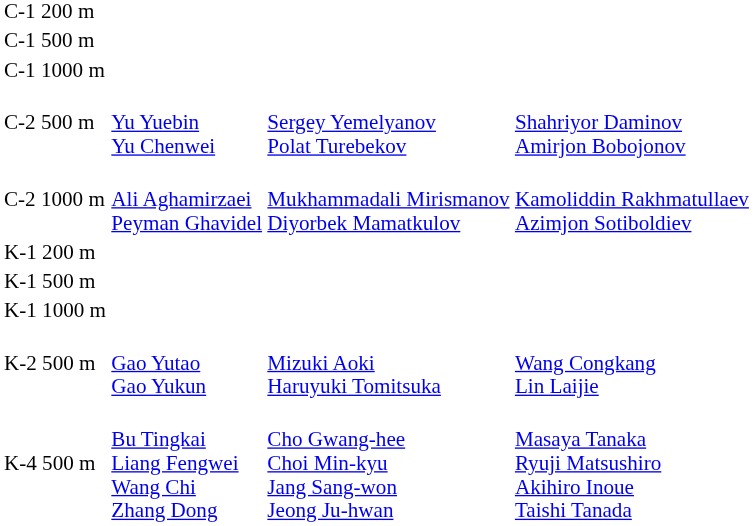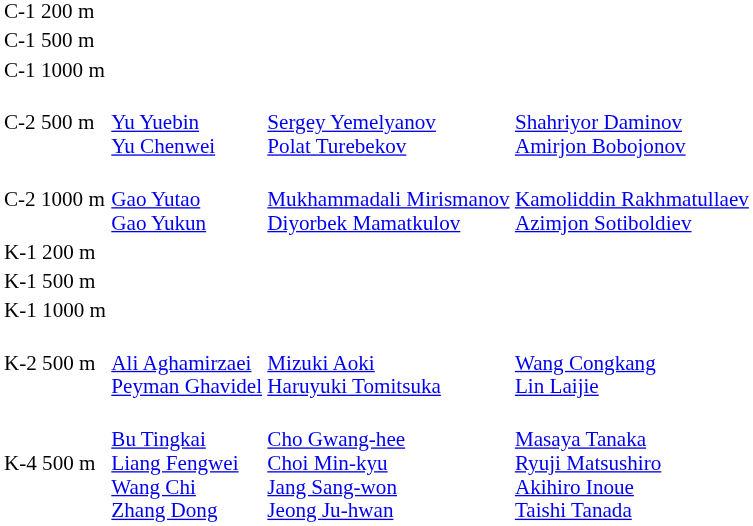 <table>
 <tr>
 <td>C-1 200 m</td>
 <td></td>
 <td></td>
 <td></td>
 </tr>
 <tr>
 <td>C-1 500 m</td>
 <td></td>
 <td></td>
 <td></td>
 </tr>
 <tr>
 <td>C-1 1000 m</td>
 <td></td>
 <td></td>
 <td></td>
 </tr>
 <tr>
 <td>C-2 500 m</td>
 <td><br><a href='#'>Yu Yuebin</a><br><a href='#'>Yu Chenwei</a></td>
 <td><br><a href='#'>Sergey Yemelyanov</a><br><a href='#'>Polat Turebekov</a></td>
 <td><br><a href='#'>Shahriyor Daminov</a><br><a href='#'>Amirjon Bobojonov</a></td>
 </tr>
 <tr>
 <td>C-2 1000 m</td>
-<td><br><a href='#'>Ali Aghamirzaei</a><br><a href='#'>Peyman Ghavidel</a></td>
+<td><br><a href='#'>Gao Yutao</a><br><a href='#'>Gao Yukun</a></td>
 <td><br><a href='#'>Mukhammadali Mirismanov</a><br><a href='#'>Diyorbek Mamatkulov</a></td>
 <td><br><a href='#'>Kamoliddin Rakhmatullaev</a><br><a href='#'>Azimjon Sotiboldiev</a></td>
 </tr>
 <tr>
 <td>K-1 200 m</td>
 <td></td>
 <td></td>
 <td></td>
 </tr>
 <tr>
 <td>K-1 500 m</td>
 <td></td>
 <td></td>
 <td></td>
 </tr>
 <tr>
 <td>K-1 1000 m</td>
 <td></td>
 <td></td>
 <td></td>
 </tr>
 <tr>
 <td>K-2 500 m</td>
-<td><br><a href='#'>Gao Yutao</a><br><a href='#'>Gao Yukun</a></td>
+<td><br><a href='#'>Ali Aghamirzaei</a><br><a href='#'>Peyman Ghavidel</a></td>
 <td><br><a href='#'>Mizuki Aoki</a><br><a href='#'>Haruyuki Tomitsuka</a></td>
 <td><br><a href='#'>Wang Congkang</a><br><a href='#'>Lin Laijie</a></td>
 </tr>
 <tr>
 <td>K-4 500 m</td>
 <td><br><a href='#'>Bu Tingkai</a><br><a href='#'>Liang Fengwei</a><br><a href='#'>Wang Chi</a><br><a href='#'>Zhang Dong</a></td>
 <td><br><a href='#'>Cho Gwang-hee</a><br><a href='#'>Choi Min-kyu</a><br><a href='#'>Jang Sang-won</a><br><a href='#'>Jeong Ju-hwan</a></td>
 <td><br><a href='#'>Masaya Tanaka</a><br><a href='#'>Ryuji Matsushiro</a><br><a href='#'>Akihiro Inoue</a><br><a href='#'>Taishi Tanada</a></td>
 </tr>
 </table>
